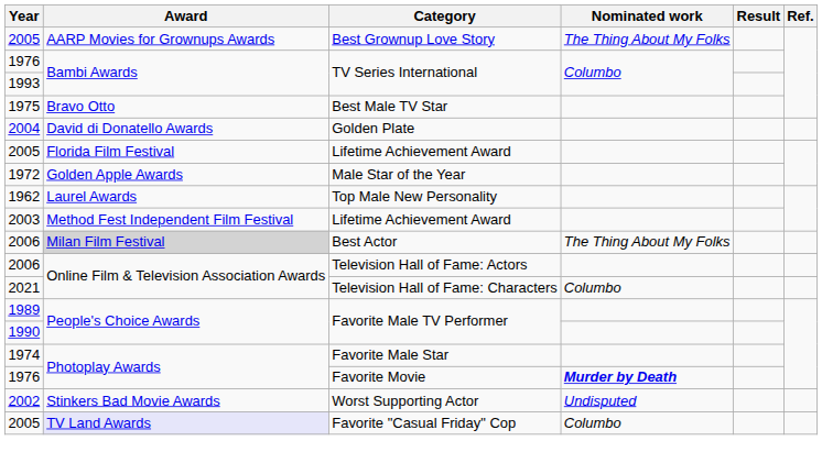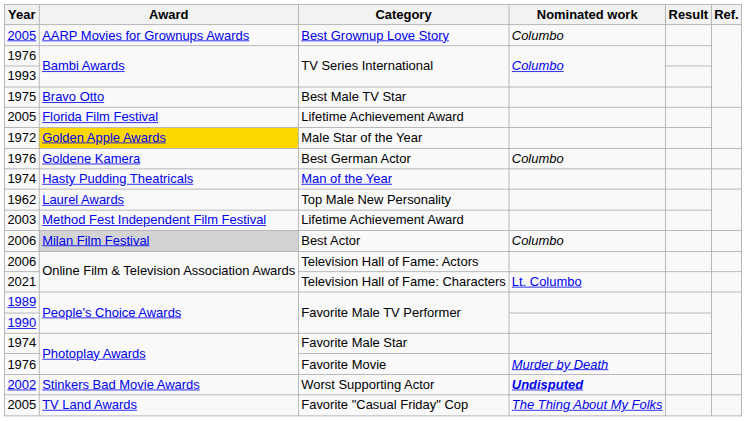 <table class="wikitable plainrowheaders">
 <tr>
 <th>Year</th>
 <th>Award</th>
 <th>Category</th>
 <th>Nominated work</th>
 <th>Result</th>
 <th>Ref.</th>
 </tr>
 <tr>
 <td><a href='#'>2005</a></td>
 <td><a href='#'>AARP Movies for Grownups Awards</a></td>
 <td><a href='#'>Best Grownup Love Story</a></td>
-<td><em><a href='#'>The Thing About My Folks</a></em></td>
+<td><em>Columbo</em></td>
 <td></td>
 <td align="center" rowspan="4"></td>
 </tr>
 <tr>
 <td>1976</td>
 <td rowspan="2"><a href='#'>Bambi Awards</a></td>
 <td rowspan="2">TV Series International</td>
 <td rowspan="2"><em><a href='#'>Columbo</a></em></td>
 <td></td>
 </tr>
 <tr>
 <td>1993</td>
 <td></td>
 </tr>
 <tr>
 <td>1975</td>
 <td><a href='#'>Bravo Otto</a></td>
 <td>Best Male TV Star</td>
 <td></td>
 <td></td>
 </tr>
 <tr>
-<td><a href='#'>2004</a></td>
-<td><a href='#'>David di Donatello Awards</a></td>
-<td>Golden Plate</td>
-<td></td>
-<td></td>
-<td align="center"></td>
-</tr>
-<tr>
 <td>2005</td>
 <td><a href='#'>Florida Film Festival</a></td>
 <td>Lifetime Achievement Award</td>
 <td></td>
 <td></td>
 <td align="center" rowspan="2"></td>
 </tr>
 <tr>
 <td>1972</td>
-<td><a href='#'>Golden Apple Awards</a></td>
+<td style="background: gold;"><a href='#'>Golden Apple Awards</a></td>
 <td>Male Star of the Year</td>
 <td></td>
 <td></td>
+</tr>
+<tr>
+<td>1976</td>
+<td><a href='#'>Goldene Kamera</a></td>
+<td>Best German Actor</td>
+<td><em>Columbo</em></td>
+<td></td>
+<td align="center"></td>
+</tr>
+<tr>
+<td>1974</td>
+<td><a href='#'>Hasty Pudding Theatricals</a></td>
+<td><a href='#'>Man of the Year</a></td>
+<td></td>
+<td></td>
+<td align="center"></td>
 </tr>
 <tr>
 <td>1962</td>
 <td><a href='#'>Laurel Awards</a></td>
 <td>Top Male New Personality</td>
 <td></td>
 <td></td>
 <td align="center" rowspan="2"></td>
 </tr>
 <tr>
 <td>2003</td>
 <td><a href='#'>Method Fest Independent Film Festival</a></td>
 <td>Lifetime Achievement Award</td>
 <td></td>
 <td></td>
 </tr>
 <tr>
 <td>2006</td>
 <td style="background: lightgrey;"><a href='#'>Milan Film Festival</a></td>
 <td>Best Actor</td>
-<td><em>The Thing About My Folks</em></td>
+<td><em>Columbo</em></td>
 <td></td>
 <td align="center"></td>
 </tr>
 <tr>
 <td>2006</td>
 <td rowspan="2">Online Film & Television Association Awards</td>
 <td>Television Hall of Fame: Actors</td>
 <td></td>
 <td></td>
 <td align="center"></td>
 </tr>
 <tr>
 <td>2021</td>
 <td>Television Hall of Fame: Characters</td>
-<td><em>Columbo</em></td>
+<td><a href='#'>Lt. Columbo</a> </td>
 <td></td>
 <td align="center"></td>
 </tr>
 <tr>
 <td><a href='#'>1989</a></td>
 <td rowspan="2"><a href='#'>People's Choice Awards</a></td>
 <td rowspan="2">Favorite Male TV Performer</td>
 <td></td>
 <td></td>
 <td align="center" rowspan="4"></td>
 </tr>
 <tr>
 <td><a href='#'>1990</a></td>
 <td></td>
 <td></td>
 </tr>
 <tr>
 <td>1974</td>
 <td rowspan="2"><a href='#'>Photoplay Awards</a></td>
 <td>Favorite Male Star</td>
 <td></td>
 <td></td>
 </tr>
 <tr>
 <td>1976</td>
 <td>Favorite Movie</td>
-<td><strong><em><a href='#'>Murder by Death</a></em></strong></td>
+<td><em><a href='#'>Murder by Death</a></em></td>
 <td></td>
 </tr>
 <tr>
 <td><a href='#'>2002</a></td>
 <td><a href='#'>Stinkers Bad Movie Awards</a></td>
 <td>Worst Supporting Actor</td>
-<td><em><a href='#'>Undisputed</a></em></td>
+<td><strong><em><a href='#'>Undisputed</a></em></strong></td>
 <td></td>
 <td align="center"></td>
 </tr>
 <tr>
 <td>2005</td>
-<td style="background: lavender;"><a href='#'>TV Land Awards</a></td>
+<td><a href='#'>TV Land Awards</a></td>
 <td>Favorite "Casual Friday" Cop</td>
-<td><em>Columbo</em></td>
+<td><em><a href='#'>The Thing About My Folks</a></em></td>
 <td></td>
 <td align="center"></td>
 </tr>
 </table>
